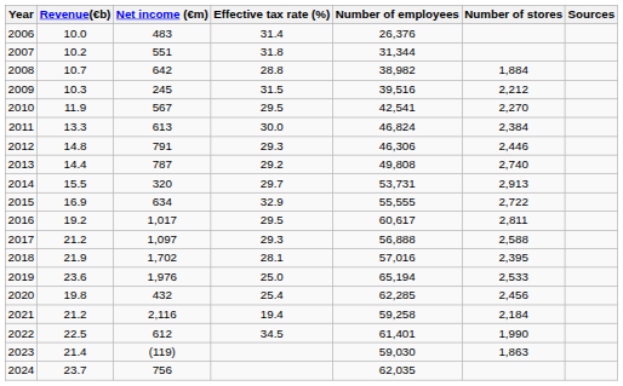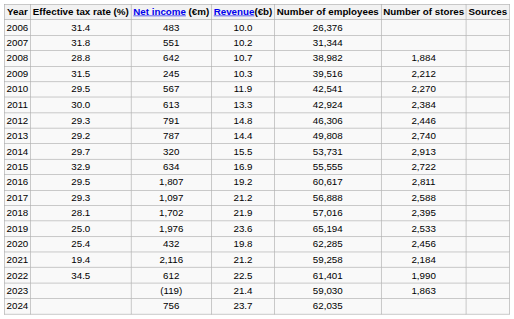 <table class="wikitable" style="text-align:center;">
 <tr>
 <th>Year</th>
+<th>Effective tax rate (%)</th>
+<th><a href='#'>Net income</a> (€m)</th>
 <th><a href='#'>Revenue</a>(€b)</th>
-<th><a href='#'>Net income</a> (€m)</th>
-<th>Effective tax rate (%)</th>
 <th>Number of employees</th>
 <th>Number of stores</th>
 <th>Sources</th>
 </tr>
 <tr>
 <td>2006</td>
+<td>31.4</td>
+<td>483</td>
 <td>10.0</td>
-<td>483</td>
-<td>31.4</td>
 <td>26,376</td>
 <td></td>
 <td></td>
 </tr>
 <tr>
 <td>2007</td>
+<td>31.8</td>
+<td>551</td>
 <td>10.2</td>
-<td>551</td>
-<td>31.8</td>
 <td>31,344</td>
 <td></td>
 <td></td>
 </tr>
 <tr>
 <td>2008</td>
+<td>28.8</td>
+<td>642</td>
 <td>10.7</td>
-<td>642</td>
-<td>28.8</td>
 <td>38,982</td>
 <td>1,884</td>
 <td></td>
 </tr>
 <tr>
 <td>2009</td>
+<td>31.5</td>
+<td>245</td>
 <td>10.3</td>
-<td>245</td>
-<td>31.5</td>
 <td>39,516</td>
 <td>2,212</td>
 <td></td>
 </tr>
 <tr>
 <td>2010</td>
+<td>29.5</td>
+<td>567</td>
 <td>11.9</td>
-<td>567</td>
-<td>29.5</td>
 <td>42,541</td>
 <td>2,270</td>
 <td></td>
 </tr>
 <tr>
 <td>2011</td>
+<td>30.0</td>
+<td>613</td>
 <td>13.3</td>
-<td>613</td>
-<td>30.0</td>
-<td>46,824</td>
+<td>42,924</td>
 <td>2,384</td>
 <td></td>
 </tr>
 <tr>
 <td>2012</td>
+<td>29.3</td>
+<td>791</td>
 <td>14.8</td>
-<td>791</td>
-<td>29.3</td>
 <td>46,306</td>
 <td>2,446</td>
 <td></td>
 </tr>
 <tr>
 <td>2013</td>
+<td>29.2</td>
+<td>787</td>
 <td>14.4</td>
-<td>787</td>
-<td>29.2</td>
 <td>49,808</td>
 <td>2,740</td>
 <td></td>
 </tr>
 <tr>
 <td>2014</td>
+<td>29.7</td>
+<td>320</td>
 <td>15.5</td>
-<td>320</td>
-<td>29.7</td>
 <td>53,731</td>
 <td>2,913</td>
 <td></td>
 </tr>
 <tr>
 <td>2015</td>
+<td>32.9</td>
+<td>634</td>
 <td>16.9</td>
-<td>634</td>
-<td>32.9</td>
 <td>55,555</td>
 <td>2,722</td>
 <td></td>
 </tr>
 <tr>
 <td>2016</td>
+<td>29.5</td>
+<td>1,807</td>
 <td>19.2</td>
-<td>1,017</td>
-<td>29.5</td>
 <td>60,617</td>
 <td>2,811</td>
 <td></td>
 </tr>
 <tr>
 <td>2017</td>
+<td>29.3</td>
+<td>1,097</td>
 <td>21.2</td>
-<td>1,097</td>
-<td>29.3</td>
 <td>56,888</td>
 <td>2,588</td>
 <td></td>
 </tr>
 <tr>
 <td>2018</td>
+<td>28.1</td>
+<td>1,702</td>
 <td>21.9</td>
-<td>1,702</td>
-<td>28.1</td>
 <td>57,016</td>
 <td>2,395</td>
 <td></td>
 </tr>
 <tr>
 <td>2019</td>
+<td>25.0</td>
+<td>1,976</td>
 <td>23.6</td>
-<td>1,976</td>
-<td>25.0</td>
 <td>65,194</td>
 <td>2,533</td>
 <td></td>
 </tr>
 <tr>
 <td>2020</td>
+<td>25.4</td>
+<td>432</td>
 <td>19.8</td>
-<td>432</td>
-<td>25.4</td>
 <td>62,285</td>
 <td>2,456</td>
 <td></td>
 </tr>
 <tr>
 <td>2021</td>
+<td>19.4</td>
+<td>2,116</td>
 <td>21.2</td>
-<td>2,116</td>
-<td>19.4</td>
 <td>59,258</td>
 <td>2,184</td>
 <td></td>
 </tr>
 <tr>
 <td>2022</td>
+<td>34.5</td>
+<td>612</td>
 <td>22.5</td>
-<td>612</td>
-<td>34.5</td>
 <td>61,401</td>
 <td>1,990</td>
 <td></td>
 </tr>
 <tr>
 <td>2023</td>
+<td></td>
+<td>(119)</td>
 <td>21.4</td>
-<td>(119)</td>
-<td></td>
 <td>59,030</td>
 <td>1,863</td>
 <td></td>
 </tr>
 <tr>
 <td>2024</td>
+<td></td>
+<td>756</td>
 <td>23.7</td>
-<td>756</td>
-<td></td>
 <td>62,035</td>
 <td></td>
 <td></td>
 </tr>
 </table>
